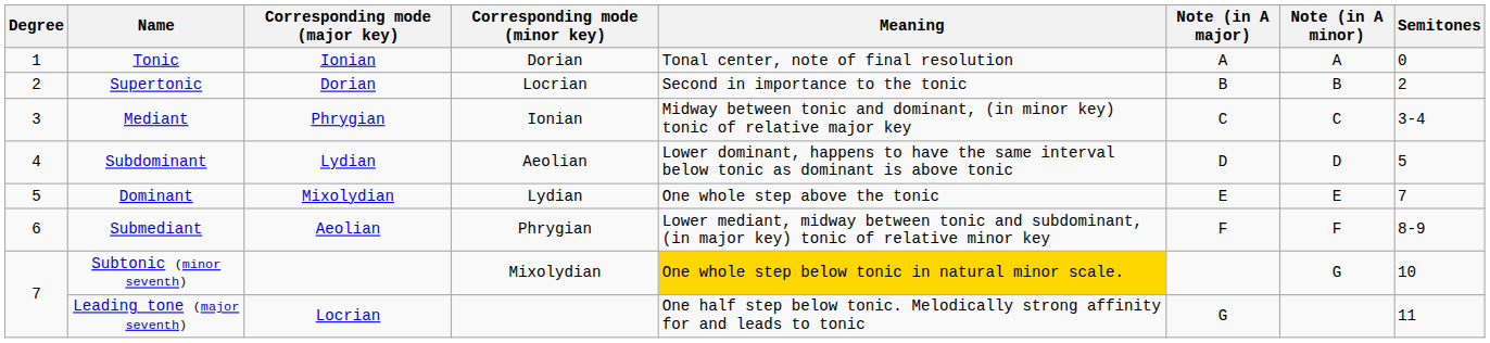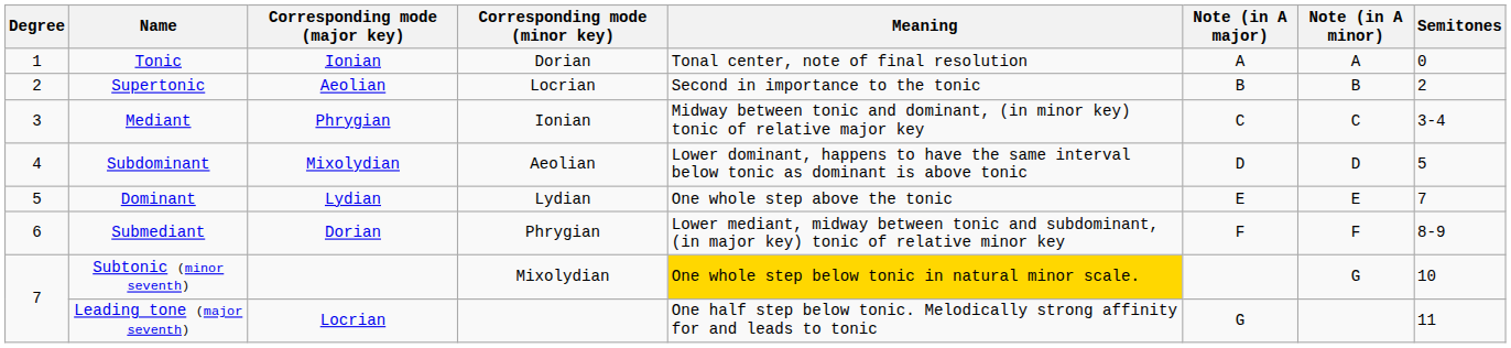 <table class="wikitable">
 <tr>
 <th>Degree</th>
 <th>Name</th>
 <th>Corresponding mode (major key)</th>
 <th>Corresponding mode (minor key)</th>
 <th>Meaning</th>
 <th>Note (in A major)</th>
 <th>Note (in A minor)</th>
 <th>Semitones</th>
 </tr>
 <tr>
 <td align=center>1</td>
 <td align=center><a href='#'>Tonic</a></td>
 <td align=center><a href='#'>Ionian</a></td>
 <td align=center>Dorian</td>
 <td>Tonal center, note of final resolution</td>
 <td align=center>A</td>
 <td align=center>A</td>
 <td>0</td>
 </tr>
 <tr>
 <td align=center>2</td>
 <td align=center><a href='#'>Supertonic</a></td>
-<td align=center><a href='#'>Dorian</a></td>
+<td align=center><a href='#'>Aeolian</a></td>
 <td align=center>Locrian</td>
 <td>Second in importance to the tonic</td>
 <td align=center>B</td>
 <td align=center>B</td>
 <td>2</td>
 </tr>
 <tr>
 <td align=center>3</td>
 <td align=center><a href='#'>Mediant</a></td>
 <td align=center><a href='#'>Phrygian</a></td>
 <td align=center>Ionian</td>
 <td>Midway between tonic and dominant, (in minor key) tonic of relative major key</td>
 <td align=center>C</td>
 <td align=center>C</td>
 <td>3-4</td>
 </tr>
 <tr>
 <td align=center>4</td>
 <td align=center><a href='#'>Subdominant</a></td>
-<td align=center><a href='#'>Lydian</a></td>
+<td align=center><a href='#'>Mixolydian</a></td>
 <td align=center>Aeolian</td>
 <td>Lower dominant, happens to have the same interval below tonic as dominant is above tonic</td>
 <td align=center>D</td>
 <td align=center>D</td>
 <td>5</td>
 </tr>
 <tr>
 <td align=center>5</td>
 <td align=center><a href='#'>Dominant</a></td>
-<td align=center><a href='#'>Mixolydian</a></td>
+<td align=center><a href='#'>Lydian</a></td>
 <td align=center>Lydian</td>
 <td>One whole step above the tonic</td>
 <td align=center>E</td>
 <td align=center>E</td>
 <td>7</td>
 </tr>
 <tr>
 <td align=center>6</td>
 <td align=center><a href='#'>Submediant</a></td>
-<td align=center><a href='#'>Aeolian</a></td>
+<td align=center><a href='#'>Dorian</a></td>
 <td align=center>Phrygian</td>
 <td>Lower mediant, midway between tonic and subdominant, (in major key) tonic of relative minor key</td>
 <td align=center>F</td>
 <td align=center>F</td>
 <td>8-9</td>
 </tr>
 <tr>
 <td rowspan="2" align=center>7</td>
 <td align=center><a href='#'>Subtonic</a> <small>(<a href='#'>minor seventh</a>)</small></td>
 <td></td>
 <td align=center>Mixolydian</td>
 <td style="background: gold;">One whole step below tonic in natural minor scale.</td>
 <td></td>
 <td align=center>G</td>
 <td>10</td>
 </tr>
 <tr>
 <td align="center"><a href='#'>Leading tone</a> <small>(<a href='#'>major seventh</a>)</small></td>
 <td align="center"><a href='#'>Locrian</a></td>
 <td align="center"></td>
 <td>One half step below tonic. Melodically strong affinity for and leads to tonic</td>
 <td align="center">G</td>
 <td align="center"></td>
 <td>11</td>
 </tr>
 </table>
